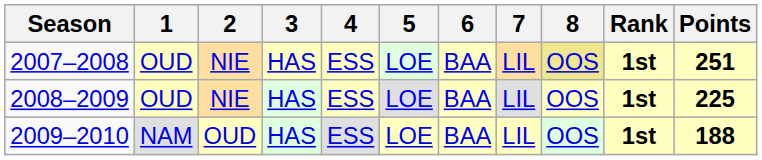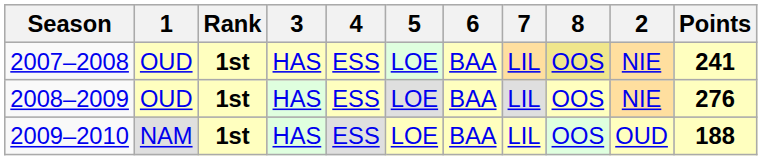 <table class="wikitable" style="text-align:center; font-size:95%">
 <tr>
 <th>Season</th>
 <th>1</th>
-<th>2</th>
+<th>Rank</th>
 <th>3</th>
 <th>4</th>
 <th>5</th>
 <th>6</th>
 <th>7</th>
 <th>8</th>
-<th>Rank</th>
+<th>2</th>
 <th>Points</th>
 </tr>
 <tr>
 <td><a href='#'>2007–2008</a></td>
 <td bgcolor="#FFFFBF"><a href='#'>OUD</a> <br></td>
-<td bgcolor="#FFDF9F"><a href='#'>NIE</a> <br></td>
+<td bgcolor="#FFFFBF"><strong>1st</strong></td>
 <td bgcolor="#FFFFBF"><a href='#'>HAS</a> <br></td>
 <td bgcolor="#FFFFBF"><a href='#'>ESS</a> <br></td>
 <td bgcolor="#DFFFDF"><a href='#'>LOE</a> <br></td>
 <td bgcolor="#FFFFBF"><a href='#'>BAA</a> <br></td>
 <td bgcolor="#FFDF9F"><a href='#'>LIL</a> <br></td>
 <td style="background: khaki;"><a href='#'>OOS</a></td>
-<td bgcolor="#FFFFBF"><strong>1st</strong></td>
-<td bgcolor="#FFFFBF"><strong>251</strong></td>
+<td bgcolor="#FFDF9F"><a href='#'>NIE</a> <br></td>
+<td bgcolor="#FFFFBF"><strong>241</strong></td>
 </tr>
 <tr>
 <td><a href='#'>2008–2009</a></td>
 <td bgcolor="#FFFFBF"><a href='#'>OUD</a> <br></td>
-<td bgcolor="#FFDF9F"><a href='#'>NIE</a> <br></td>
+<td bgcolor="#FFFFBF"><strong>1st</strong></td>
 <td bgcolor="#DFFFDF"><a href='#'>HAS</a> <br></td>
 <td bgcolor="#FFFFBF"><a href='#'>ESS</a> <br></td>
 <td bgcolor="#DFDFDF"><a href='#'>LOE</a> <br></td>
 <td bgcolor="#FFFFBF"><a href='#'>BAA</a> <br></td>
 <td bgcolor="#DFDFDF"><a href='#'>LIL</a> <br></td>
 <td bgcolor="#FFFFBF"><a href='#'>OOS</a> <br></td>
-<td bgcolor="#FFFFBF"><strong>1st</strong></td>
-<td bgcolor="#FFFFBF"><strong>225</strong></td>
+<td bgcolor="#FFDF9F"><a href='#'>NIE</a> <br></td>
+<td bgcolor="#FFFFBF"><strong>276</strong></td>
 </tr>
 <tr>
 <td><a href='#'>2009–2010</a></td>
 <td bgcolor="#DFDFDF"><a href='#'>NAM</a> <br></td>
-<td bgcolor="#FFFFBF"><a href='#'>OUD</a> <br></td>
+<td bgcolor="#FFFFBF"><strong>1st</strong></td>
 <td bgcolor="#DFFFDF"><a href='#'>HAS</a> <br></td>
 <td bgcolor="#DFDFDF"><a href='#'>ESS</a> <br></td>
 <td bgcolor="#FFFFBF"><a href='#'>LOE</a> <br></td>
 <td bgcolor="#FFFFBF"><a href='#'>BAA</a> <br></td>
 <td bgcolor="#FFFFBF"><a href='#'>LIL</a> <br></td>
 <td bgcolor="#DFFFDF"><a href='#'>OOS</a> <br></td>
-<td bgcolor="#FFFFBF"><strong>1st</strong></td>
+<td bgcolor="#FFFFBF"><a href='#'>OUD</a> <br></td>
 <td bgcolor="#FFFFBF"><strong>188</strong></td>
 </tr>
 </table>
